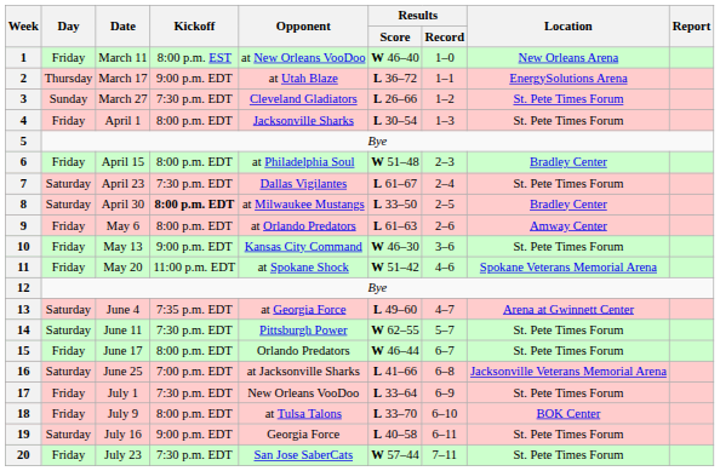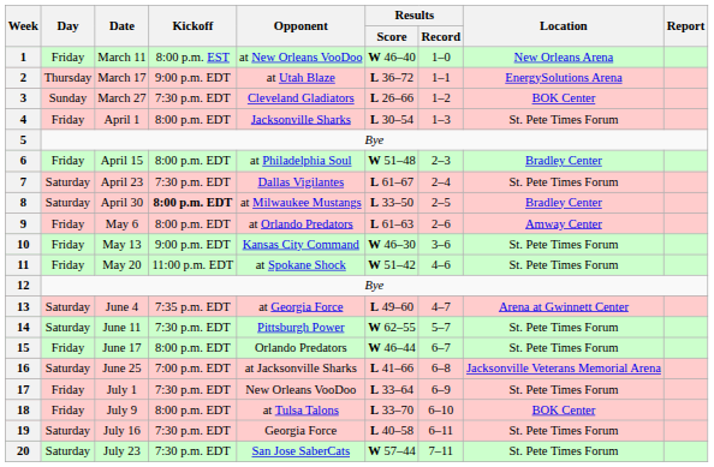 <table class="wikitable" style="font-size: 95%;">
 <tr>
 <th rowspan="2">Week</th>
 <th rowspan="2">Day</th>
 <th rowspan="2">Date</th>
 <th rowspan="2">Kickoff</th>
 <th rowspan="2">Opponent</th>
 <th colspan="2">Results</th>
 <th rowspan="2">Location</th>
 <th rowspan="2">Report</th>
 </tr>
 <tr>
 <th>Score</th>
 <th>Record</th>
 </tr>
 <tr style= background:#ccffcc;>
 <th align="center">1</th>
 <td align="center">Friday</td>
 <td align="center">March 11</td>
 <td align="center">8:00 p.m. <a href='#'>EST</a></td>
 <td align="center">at <a href='#'>New Orleans VooDoo</a></td>
 <td align="center"><strong>W</strong> 46–40</td>
 <td align="center">1–0</td>
 <td align="center"><a href='#'>New Orleans Arena</a></td>
 <td align="center"></td>
 </tr>
 <tr style= background:#ffcccc;>
 <th align="center">2</th>
 <td align="center">Thursday</td>
 <td align="center">March 17</td>
 <td align="center">9:00 p.m. EDT</td>
 <td align="center">at <a href='#'>Utah Blaze</a></td>
 <td align="center"><strong>L</strong> 36–72</td>
 <td align="center">1–1</td>
 <td align="center"><a href='#'>EnergySolutions Arena</a></td>
 <td align="center"></td>
 </tr>
 <tr style= background:#ffcccc;>
 <th align="center">3</th>
 <td align="center">Sunday</td>
 <td align="center">March 27</td>
 <td align="center">7:30 p.m. EDT</td>
 <td align="center"><a href='#'>Cleveland Gladiators</a></td>
 <td align="center"><strong>L</strong> 26–66</td>
 <td align="center">1–2</td>
-<td align="center"><a href='#'>St. Pete Times Forum</a></td>
+<td align="center"><a href='#'>BOK Center</a></td>
 <td align="center"></td>
 </tr>
 <tr style= background:#ffcccc;>
 <th align="center">4</th>
 <td align="center">Friday</td>
 <td align="center">April 1</td>
 <td align="center">8:00 p.m. EDT</td>
 <td align="center"><a href='#'>Jacksonville Sharks</a></td>
 <td align="center"><strong>L</strong> 30–54</td>
 <td align="center">1–3</td>
 <td align="center">St. Pete Times Forum</td>
 <td align="center"></td>
 </tr>
 <tr style=>
 <th align="center">5</th>
 <td colspan="9" align="center" valign="middle"><em>Bye</em></td>
 </tr>
 <tr style= background:#ccffcc;>
 <th align="center">6</th>
 <td align="center">Friday</td>
 <td align="center">April 15</td>
 <td align="center">8:00 p.m. EDT</td>
 <td align="center">at <a href='#'>Philadelphia Soul</a></td>
 <td align="center"><strong>W</strong> 51–48</td>
 <td align="center">2–3</td>
 <td align="center"><a href='#'>Bradley Center</a></td>
 <td align="center"></td>
 </tr>
 <tr style= background:#ffcccc;>
 <th align="center">7</th>
 <td align="center">Saturday</td>
 <td align="center">April 23</td>
 <td align="center">7:30 p.m. EDT</td>
 <td align="center"><a href='#'>Dallas Vigilantes</a></td>
 <td align="center"><strong>L</strong> 61–67</td>
 <td align="center">2–4</td>
 <td align="center">St. Pete Times Forum</td>
 <td align="center"></td>
 </tr>
 <tr style= background:#ffcccc;>
 <th align="center">8</th>
 <td align="center">Saturday</td>
 <td align="center">April 30</td>
 <td align="center"><strong>8:00 p.m. EDT</strong></td>
 <td align="center">at <a href='#'>Milwaukee Mustangs</a></td>
 <td align="center"><strong>L</strong> 33–50</td>
 <td align="center">2–5</td>
 <td align="center"><a href='#'>Bradley Center</a></td>
 <td align="center"></td>
 </tr>
 <tr style= background:#ffcccc;>
 <th align="center">9</th>
 <td align="center">Friday</td>
 <td align="center">May 6</td>
 <td align="center">8:00 p.m. EDT</td>
 <td align="center">at <a href='#'>Orlando Predators</a></td>
 <td align="center"><strong>L</strong> 61–63</td>
 <td align="center">2–6</td>
 <td align="center"><a href='#'>Amway Center</a></td>
 <td align="center"></td>
 </tr>
 <tr style= background:#ccffcc;>
 <th align="center">10</th>
 <td align="center">Friday</td>
 <td align="center">May 13</td>
 <td align="center">9:00 p.m. EDT</td>
 <td align="center"><a href='#'>Kansas City Command</a></td>
 <td align="center"><strong>W</strong> 46–30</td>
 <td align="center">3–6</td>
 <td align="center">St. Pete Times Forum</td>
 <td align="center"></td>
 </tr>
 <tr style= background:#ccffcc;>
 <th align="center">11</th>
 <td align="center">Friday</td>
 <td align="center">May 20</td>
 <td align="center">11:00 p.m. EDT</td>
 <td align="center">at <a href='#'>Spokane Shock</a></td>
 <td align="center"><strong>W</strong> 51–42</td>
 <td align="center">4–6</td>
-<td align="center"><a href='#'>Spokane Veterans Memorial Arena</a></td>
+<td align="center">St. Pete Times Forum</td>
 <td align="center"></td>
 </tr>
 <tr style=>
 <th align="center">12</th>
 <td colspan="9" align="center" valign="middle"><em>Bye</em></td>
 </tr>
 <tr style= background:#ffcccc;>
 <th align="center">13</th>
 <td align="center">Saturday</td>
 <td align="center">June 4</td>
 <td align="center">7:35 p.m. EDT</td>
 <td align="center">at <a href='#'>Georgia Force</a></td>
 <td align="center"><strong>L</strong> 49–60</td>
 <td align="center">4–7</td>
 <td align="center"><a href='#'>Arena at Gwinnett Center</a></td>
 <td align="center"></td>
 </tr>
 <tr style= background:#ccffcc;>
 <th align="center">14</th>
 <td align="center">Saturday</td>
 <td align="center">June 11</td>
 <td align="center">7:30 p.m. EDT</td>
 <td align="center"><a href='#'>Pittsburgh Power</a></td>
 <td align="center"><strong>W</strong> 62–55</td>
 <td align="center">5–7</td>
 <td align="center">St. Pete Times Forum</td>
 <td align="center"></td>
 </tr>
 <tr style= background:#ccffcc;>
 <th align="center">15</th>
 <td align="center">Friday</td>
 <td align="center">June 17</td>
 <td align="center">8:00 p.m. EDT</td>
 <td align="center">Orlando Predators</td>
 <td align="center"><strong>W</strong> 46–44</td>
 <td align="center">6–7</td>
 <td align="center">St. Pete Times Forum</td>
 <td align="center"></td>
 </tr>
 <tr style= background:#ffcccc;>
 <th align="center">16</th>
 <td align="center">Saturday</td>
 <td align="center">June 25</td>
 <td align="center">7:00 p.m. EDT</td>
 <td align="center">at Jacksonville Sharks</td>
 <td align="center"><strong>L</strong> 41–66</td>
 <td align="center">6–8</td>
 <td align="center"><a href='#'>Jacksonville Veterans Memorial Arena</a></td>
 <td align="center"></td>
 </tr>
 <tr style= background:#ffcccc;>
 <th align="center">17</th>
 <td align="center">Friday</td>
 <td align="center">July 1</td>
 <td align="center">7:30 p.m. EDT</td>
 <td align="center">New Orleans VooDoo</td>
 <td align="center"><strong>L</strong> 33–64</td>
 <td align="center">6–9</td>
 <td align="center">St. Pete Times Forum</td>
 <td align="center"></td>
 </tr>
 <tr style= background:#ffcccc;>
 <th align="center">18</th>
 <td align="center">Friday</td>
 <td align="center">July 9</td>
 <td align="center">8:00 p.m. EDT</td>
 <td align="center">at <a href='#'>Tulsa Talons</a></td>
 <td align="center"><strong>L</strong> 33–70</td>
 <td align="center">6–10</td>
 <td align="center"><a href='#'>BOK Center</a></td>
 <td align="center"></td>
 </tr>
 <tr style= background:#ffcccc;>
 <th align="center">19</th>
 <td align="center">Saturday</td>
 <td align="center">July 16</td>
-<td align="center">9:00 p.m. EDT</td>
+<td align="center">7:30 p.m. EDT</td>
 <td align="center">Georgia Force</td>
 <td align="center"><strong>L</strong> 40–58</td>
 <td align="center">6–11</td>
 <td align="center">St. Pete Times Forum</td>
 <td align="center"></td>
 </tr>
 <tr style= background:#ccffcc;>
 <th align="center">20</th>
-<td align="center">Friday</td>
+<td align="center">Saturday</td>
 <td align="center">July 23</td>
 <td align="center">7:30 p.m. EDT</td>
 <td align="center"><a href='#'>San Jose SaberCats</a></td>
 <td align="center"><strong>W</strong> 57–44</td>
 <td align="center">7–11</td>
 <td align="center">St. Pete Times Forum</td>
 <td align="center"></td>
 </tr>
 </table>
